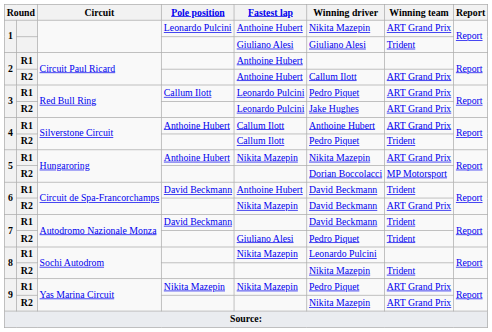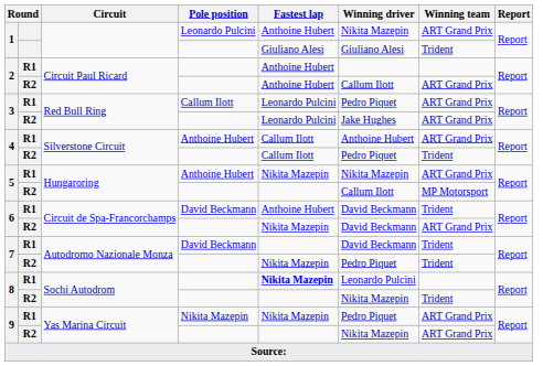 <table class="wikitable" style="font-size: 85%;">
 <tr>
 <th colspan=2>Round</th>
 <th>Circuit</th>
 <th><a href='#'>Pole position</a></th>
 <th><a href='#'>Fastest lap</a></th>
 <th>Winning driver</th>
 <th>Winning team</th>
 <th>Report</th>
 </tr>
 <tr>
 <th rowspan=2>1</th>
 <th></th>
 <td rowspan=2></td>
 <td> <a href='#'>Leonardo Pulcini</a></td>
 <td> <a href='#'>Anthoine Hubert</a></td>
 <td> <a href='#'>Nikita Mazepin</a></td>
 <td> <a href='#'>ART Grand Prix</a></td>
 <td rowspan=2><a href='#'>Report</a></td>
 </tr>
 <tr>
 <th></th>
 <td></td>
 <td> <a href='#'>Giuliano Alesi</a></td>
 <td> <a href='#'>Giuliano Alesi</a></td>
 <td> <a href='#'>Trident</a></td>
 </tr>
 <tr>
 <th rowspan=2>2</th>
 <th>R1</th>
 <td rowspan=2> <a href='#'>Circuit Paul Ricard</a></td>
 <td></td>
 <td> <a href='#'>Anthoine Hubert</a></td>
 <td></td>
 <td></td>
 <td rowspan=2><a href='#'>Report</a></td>
 </tr>
 <tr>
 <th>R2</th>
 <td></td>
 <td> <a href='#'>Anthoine Hubert</a></td>
 <td> <a href='#'>Callum Ilott</a></td>
 <td> <a href='#'>ART Grand Prix</a></td>
 </tr>
 <tr>
 <th rowspan=2>3</th>
 <th>R1</th>
 <td rowspan=2> <a href='#'>Red Bull Ring</a></td>
 <td> <a href='#'>Callum Ilott</a></td>
 <td> <a href='#'>Leonardo Pulcini</a></td>
 <td> <a href='#'>Pedro Piquet</a></td>
 <td> <a href='#'>ART Grand Prix</a></td>
 <td rowspan=2><a href='#'>Report</a></td>
 </tr>
 <tr>
 <th>R2</th>
 <td></td>
 <td> <a href='#'>Leonardo Pulcini</a></td>
 <td> <a href='#'>Jake Hughes</a></td>
 <td> <a href='#'>ART Grand Prix</a></td>
 </tr>
 <tr>
 <th rowspan=2>4</th>
 <th>R1</th>
 <td rowspan=2> <a href='#'>Silverstone Circuit</a></td>
 <td> <a href='#'>Anthoine Hubert</a></td>
 <td> <a href='#'>Callum Ilott</a></td>
 <td> <a href='#'>Anthoine Hubert</a></td>
 <td> <a href='#'>ART Grand Prix</a></td>
 <td rowspan=2><a href='#'>Report</a></td>
 </tr>
 <tr>
 <th>R2</th>
 <td></td>
 <td> <a href='#'>Callum Ilott</a></td>
 <td> <a href='#'>Pedro Piquet</a></td>
 <td> <a href='#'>Trident</a></td>
 </tr>
 <tr>
 <th rowspan=2>5</th>
 <th>R1</th>
 <td rowspan=2> <a href='#'>Hungaroring</a></td>
 <td> <a href='#'>Anthoine Hubert</a></td>
 <td> <a href='#'>Nikita Mazepin</a></td>
 <td> <a href='#'>Nikita Mazepin</a></td>
 <td> <a href='#'>ART Grand Prix</a></td>
 <td rowspan=2><a href='#'>Report</a></td>
 </tr>
 <tr>
 <th>R2</th>
 <td></td>
 <td> </td>
-<td> <a href='#'>Dorian Boccolacci</a></td>
+<td> <a href='#'>Callum Ilott</a></td>
 <td> <a href='#'>MP Motorsport</a></td>
 </tr>
 <tr>
 <th rowspan=2>6</th>
 <th>R1</th>
 <td rowspan=2> <a href='#'>Circuit de Spa-Francorchamps</a></td>
 <td> <a href='#'>David Beckmann</a></td>
 <td> <a href='#'>Anthoine Hubert</a></td>
 <td> <a href='#'>David Beckmann</a></td>
 <td> <a href='#'>Trident</a></td>
 <td rowspan=2><a href='#'>Report</a></td>
 </tr>
 <tr>
 <th>R2</th>
 <td></td>
 <td> <a href='#'>Nikita Mazepin</a></td>
 <td> <a href='#'>David Beckmann</a></td>
 <td> <a href='#'>ART Grand Prix</a></td>
 </tr>
 <tr>
 <th rowspan=2>7</th>
 <th>R1</th>
 <td rowspan=2> <a href='#'>Autodromo Nazionale Monza</a></td>
 <td> <a href='#'>David Beckmann</a></td>
 <td> </td>
 <td> <a href='#'>David Beckmann</a></td>
 <td> <a href='#'>Trident</a></td>
 <td rowspan=2><a href='#'>Report</a></td>
 </tr>
 <tr>
 <th>R2</th>
 <td></td>
-<td> <a href='#'>Giuliano Alesi</a></td>
+<td> <a href='#'>Nikita Mazepin</a></td>
 <td> <a href='#'>Pedro Piquet</a></td>
 <td> <a href='#'>Trident</a></td>
 </tr>
 <tr>
 <th rowspan=2>8</th>
 <th>R1</th>
 <td rowspan=2> <a href='#'>Sochi Autodrom</a></td>
 <td></td>
-<td> <a href='#'>Nikita Mazepin</a></td>
+<td><strong> <a href='#'>Nikita Mazepin</a></strong></td>
 <td> <a href='#'>Leonardo Pulcini</a></td>
 <td></td>
 <td rowspan=2><a href='#'>Report</a></td>
 </tr>
 <tr>
 <th>R2</th>
 <td></td>
 <td> </td>
 <td> <a href='#'>Nikita Mazepin</a></td>
 <td> <a href='#'>Trident</a></td>
 </tr>
 <tr>
 <th rowspan=2>9</th>
 <th>R1</th>
 <td rowspan=2> <a href='#'>Yas Marina Circuit</a></td>
 <td> <a href='#'>Nikita Mazepin</a></td>
 <td> <a href='#'>Nikita Mazepin</a></td>
 <td> <a href='#'>Pedro Piquet</a></td>
 <td> <a href='#'>ART Grand Prix</a></td>
 <td rowspan=2><a href='#'>Report</a></td>
 </tr>
 <tr>
 <th>R2</th>
 <td></td>
 <td> </td>
 <td> <a href='#'>Nikita Mazepin</a></td>
 <td> <a href='#'>ART Grand Prix</a></td>
 </tr>
 <tr>
 <td colspan="8" style="background-color:#EAECF0;text-align:center" align="bottom"><strong>Source:</strong></td>
 </tr>
 </table>
